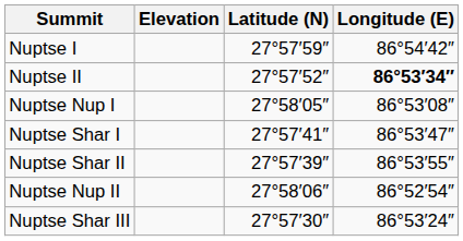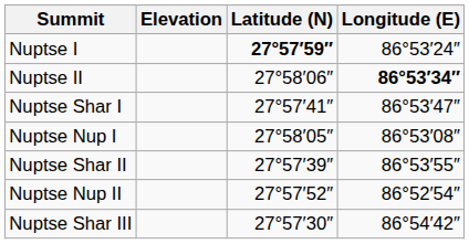 <table class=wikitable floatright style=text-align:right>
 <tr>
 <th align=center>Summit</th>
 <th>Elevation</th>
 <th>Latitude (N)</th>
 <th>Longitude (E)</th>
 </tr>
 <tr>
 <td style="text-align:left";>Nuptse I</td>
 <td></td>
-<td>27°57′59″</td>
-<td>86°54′42″</td>
+<td><strong>27°57′59″</strong></td>
+<td>86°53′24″</td>
 </tr>
 <tr>
 <td style="text-align:left";>Nuptse II</td>
 <td></td>
-<td>27°57′52″</td>
+<td>27°58′06″</td>
 <td><strong>86°53′34″</strong></td>
+</tr>
+<tr>
+<td style="text-align:left";>Nuptse Shar I</td>
+<td></td>
+<td>27°57′41″</td>
+<td>86°53′47″</td>
 </tr>
 <tr>
 <td style="text-align:left";>Nuptse Nup I</td>
 <td></td>
 <td>27°58′05″</td>
 <td>86°53′08″</td>
-</tr>
-<tr>
-<td style="text-align:left";>Nuptse Shar I</td>
-<td></td>
-<td>27°57′41″</td>
-<td>86°53′47″</td>
 </tr>
 <tr>
 <td style="text-align:left";>Nuptse Shar II</td>
 <td></td>
 <td>27°57′39″</td>
 <td>86°53′55″</td>
 </tr>
 <tr>
 <td style="text-align:left";>Nuptse Nup II</td>
 <td></td>
-<td>27°58′06″</td>
+<td>27°57′52″</td>
 <td>86°52′54″</td>
 </tr>
 <tr>
 <td style="text-align:left";>Nuptse Shar III</td>
 <td></td>
 <td>27°57′30″</td>
-<td>86°53′24″</td>
+<td>86°54′42″</td>
 </tr>
 </table>
